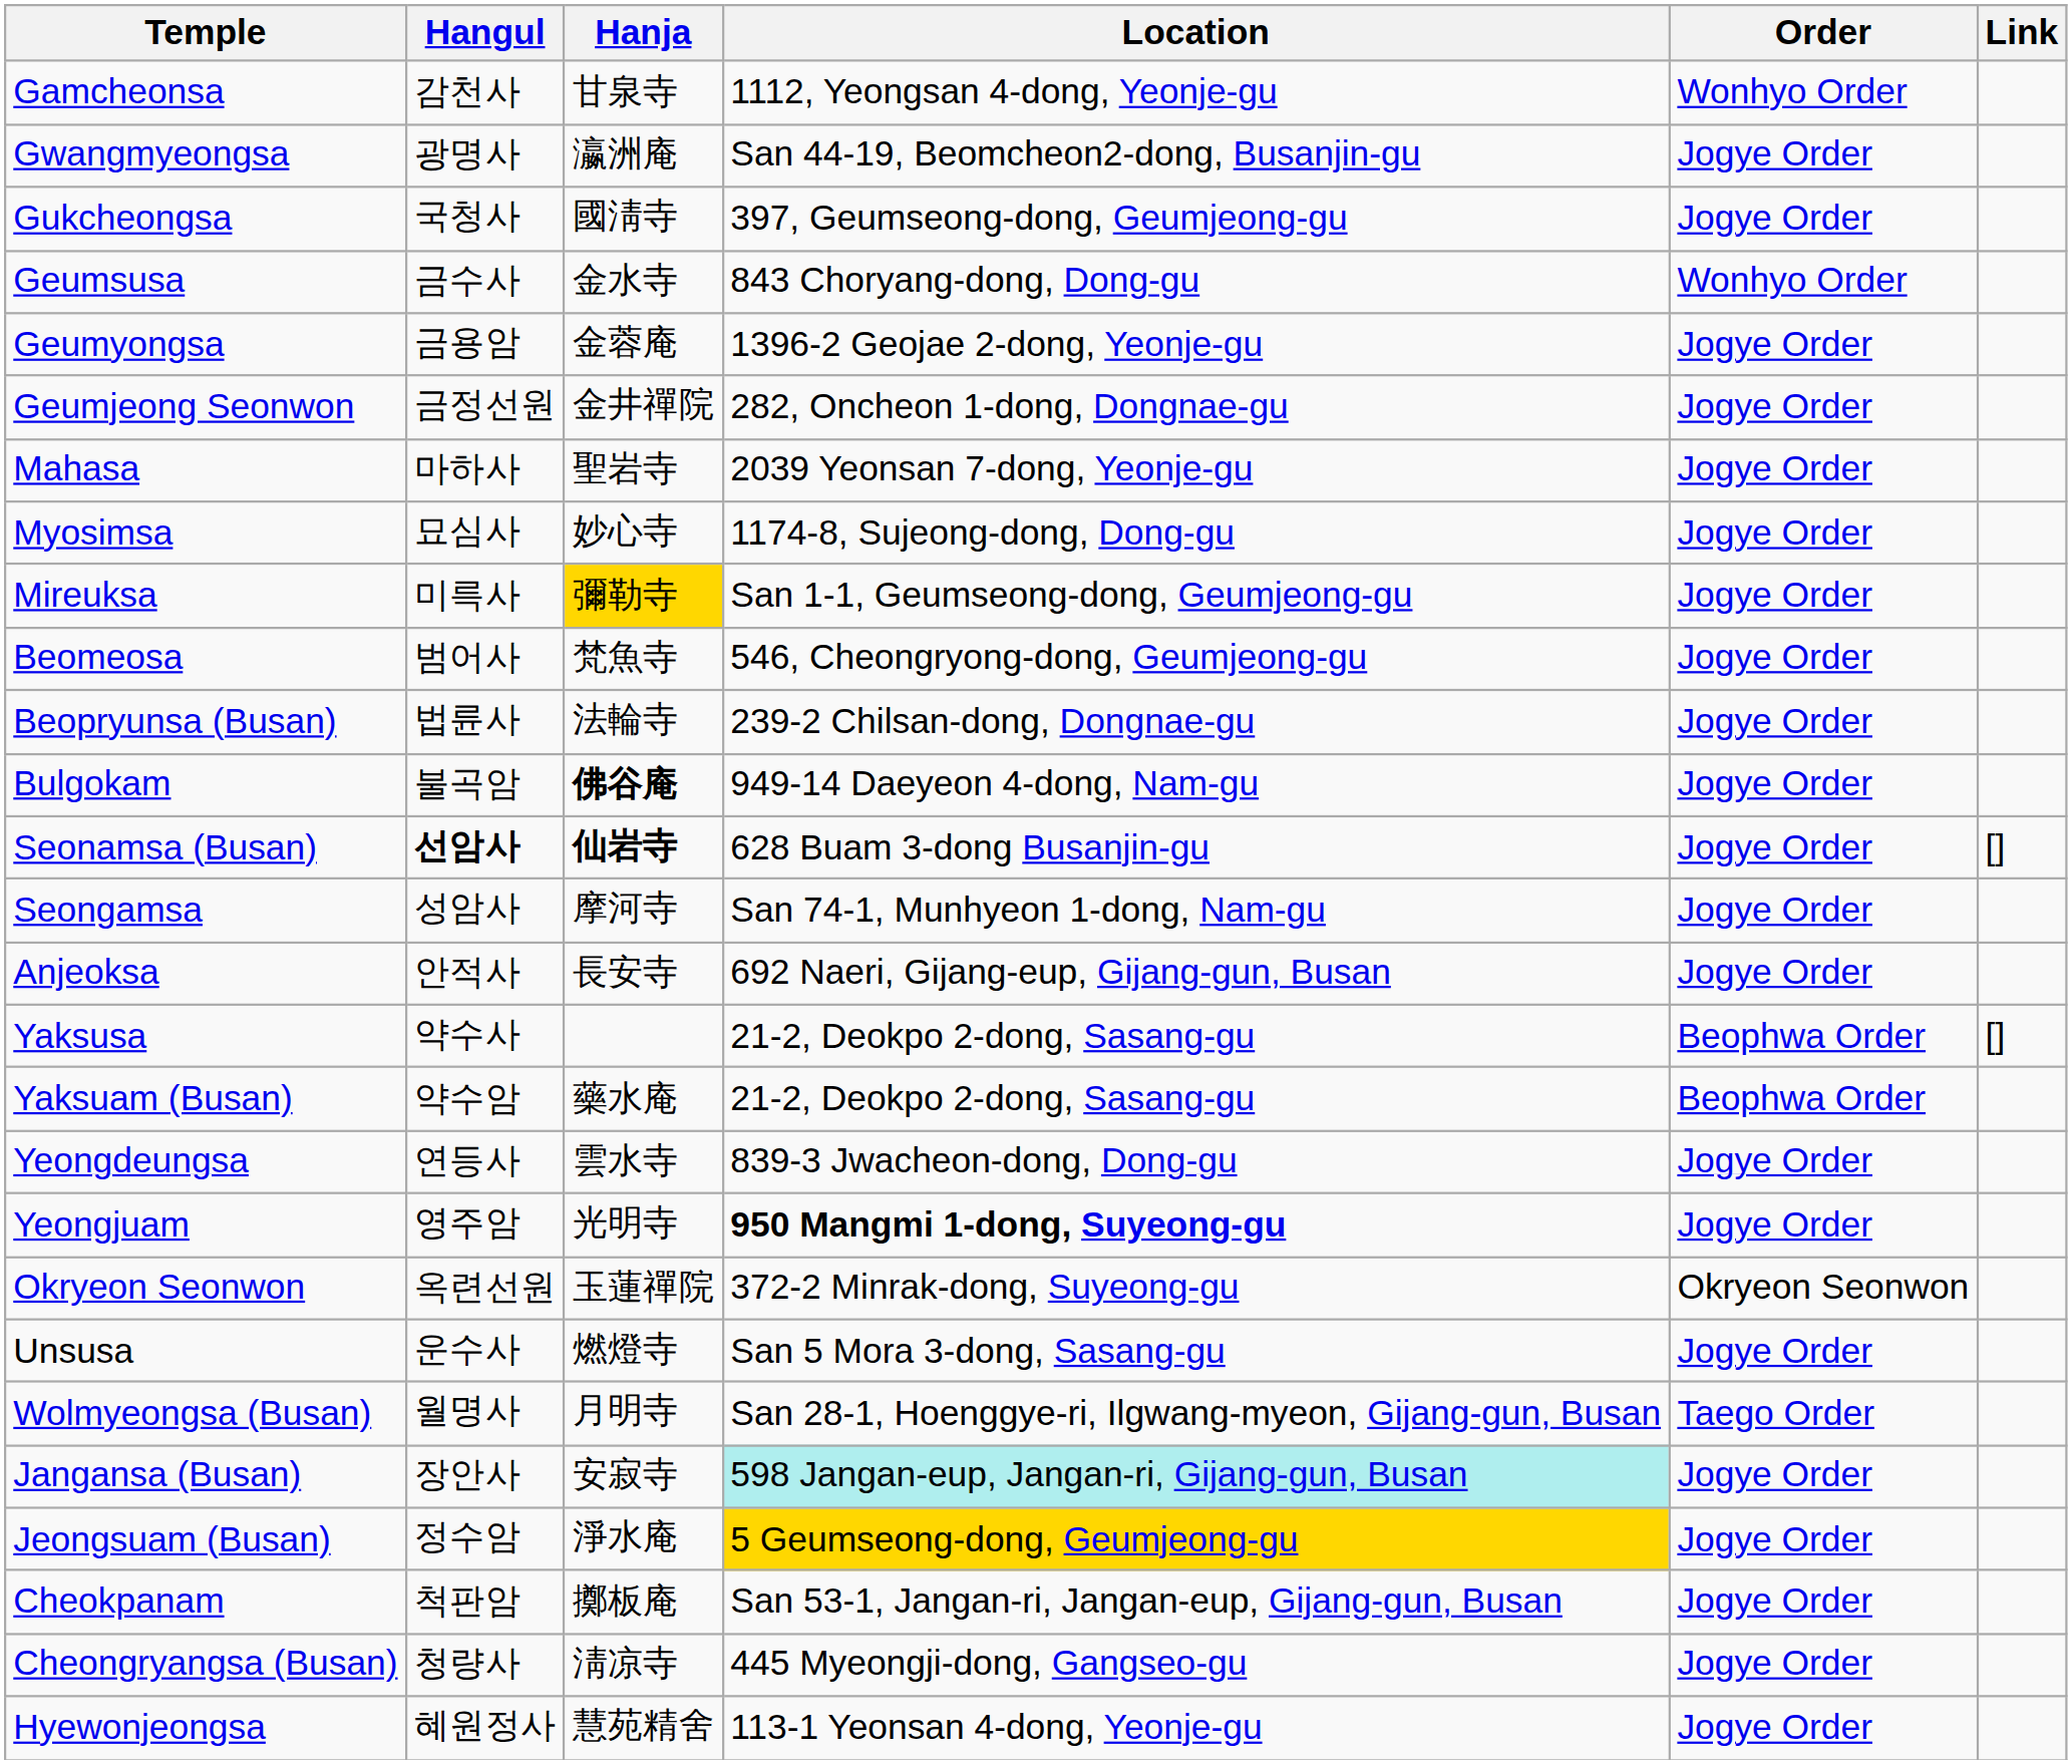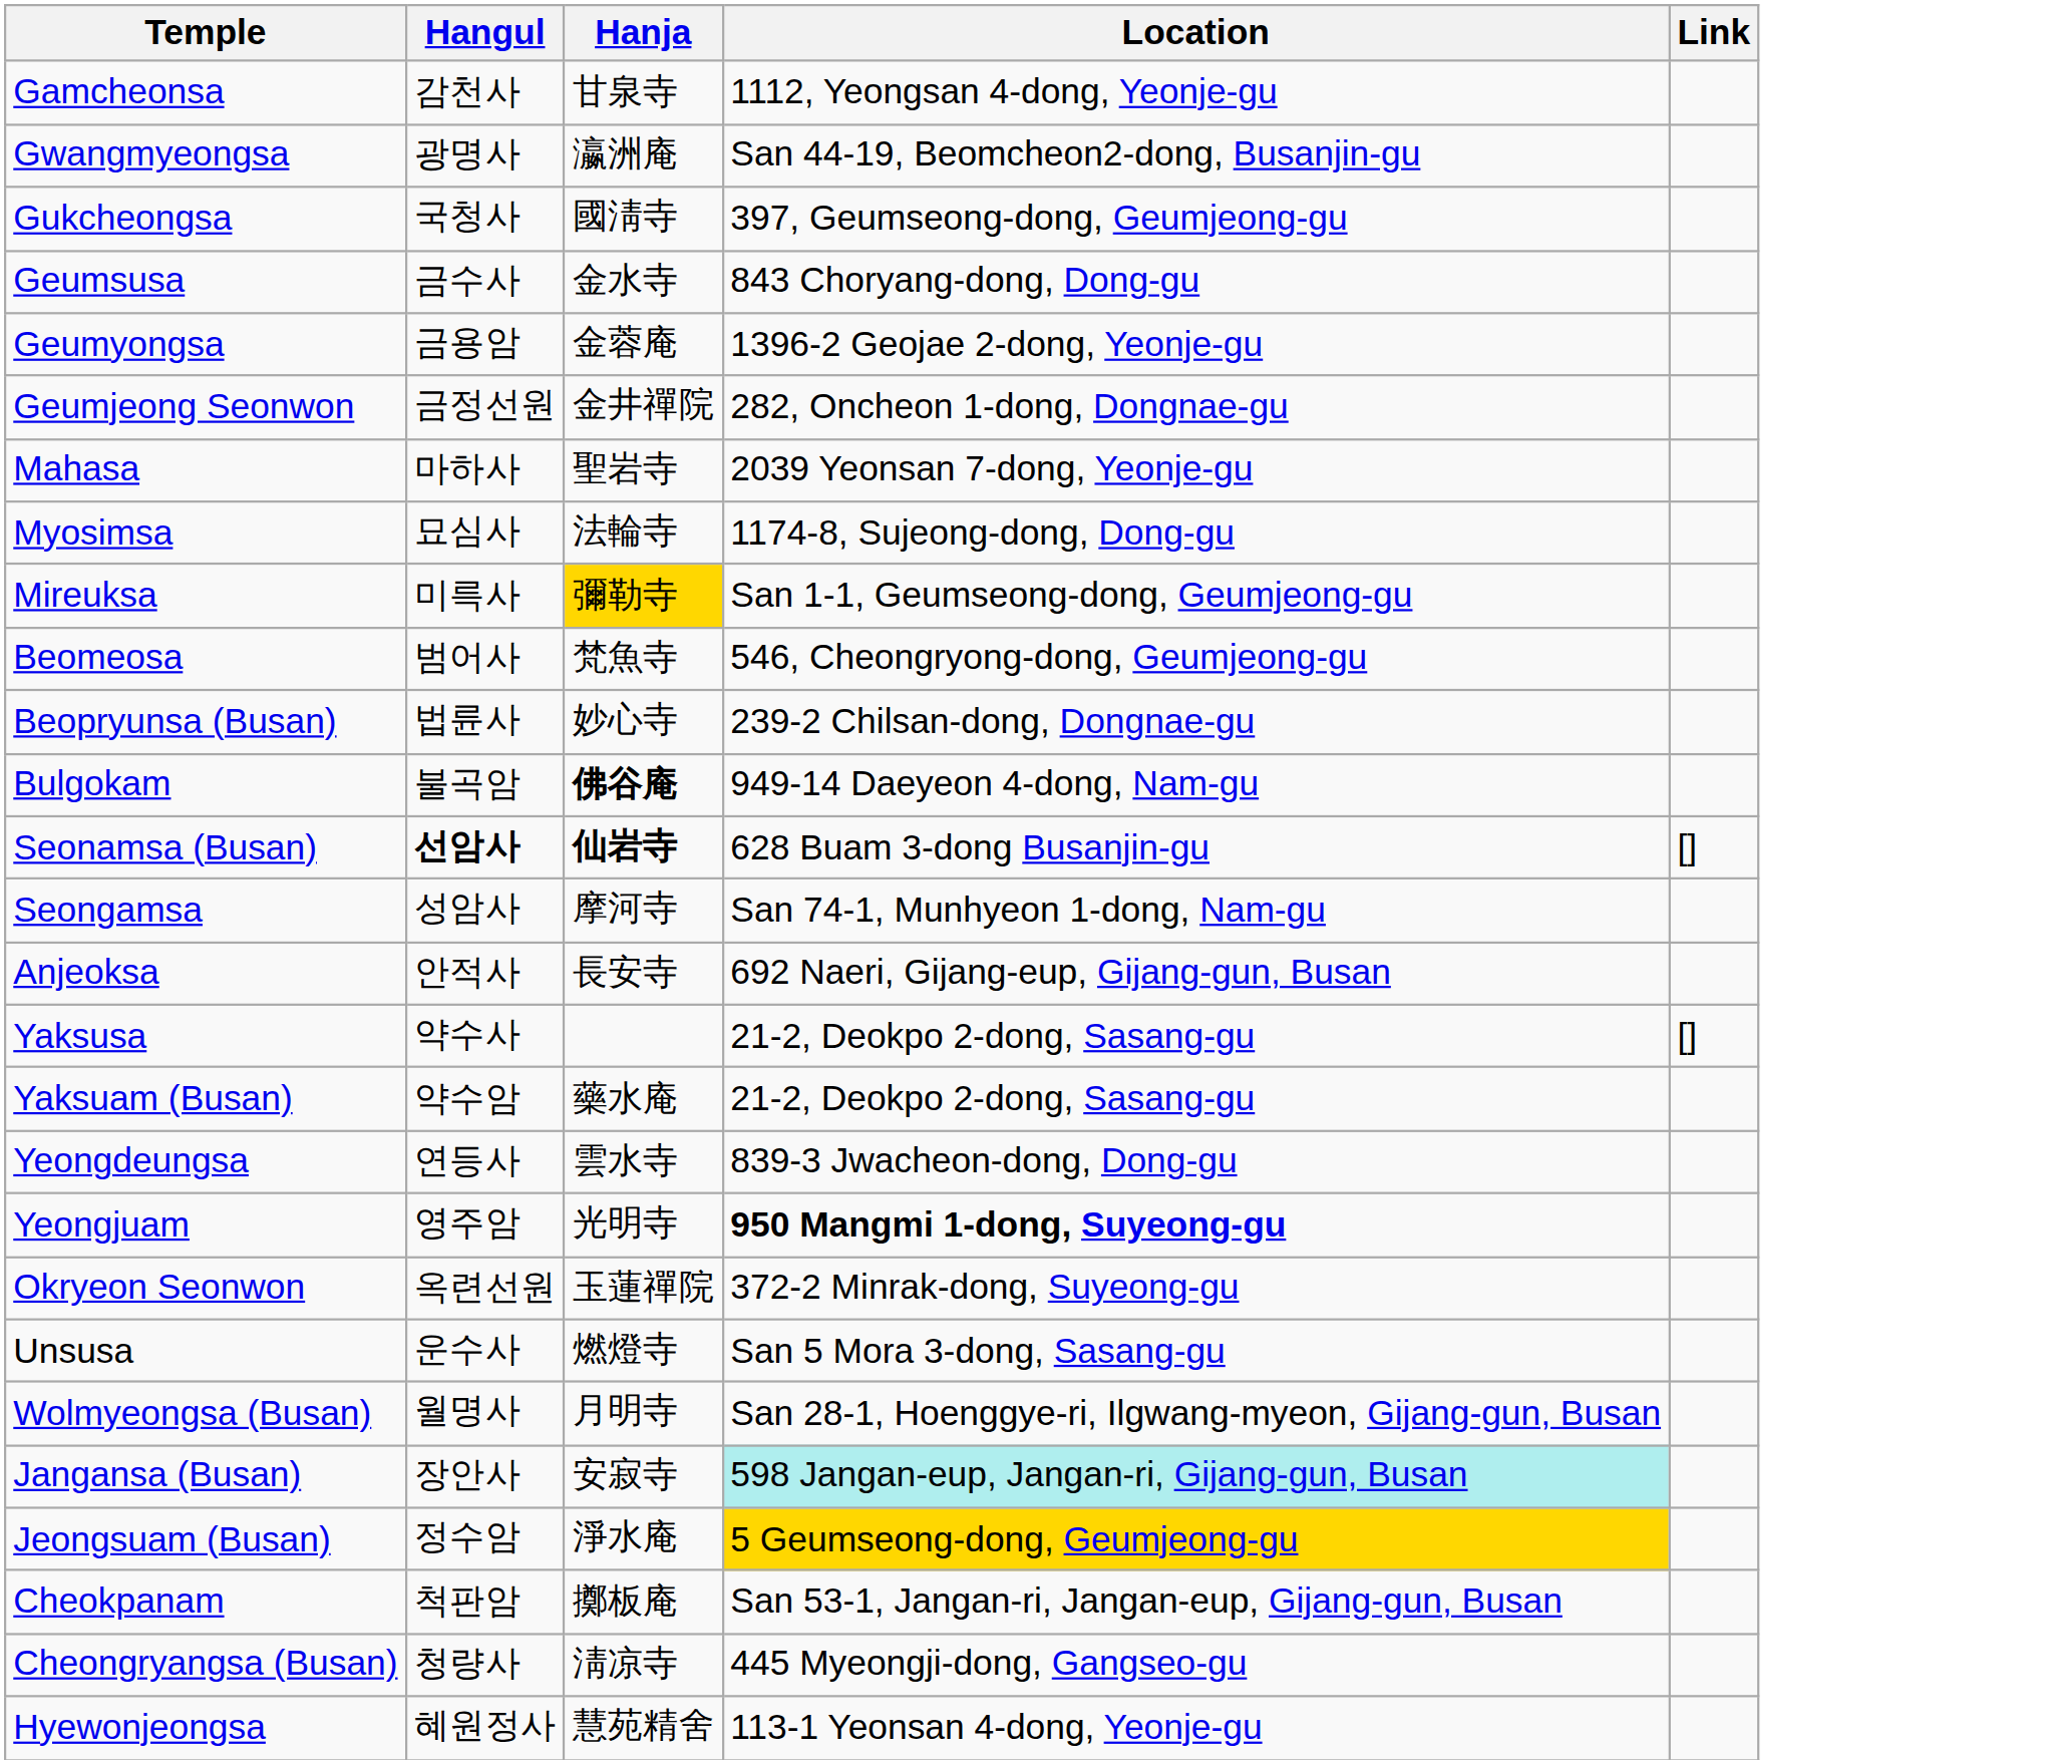 <table class="wikitable sortable">
 <tr>
 <th>Temple</th>
 <th><a href='#'>Hangul</a></th>
 <th><a href='#'>Hanja</a></th>
 <th>Location</th>
-<th>Order</th>
 <th>Link</th>
 </tr>
 <tr>
 <td><a href='#'>Gamcheonsa</a></td>
 <td>감천사</td>
 <td>甘泉寺</td>
 <td>1112, Yeongsan 4-dong, <a href='#'>Yeonje-gu</a></td>
-<td><a href='#'>Wonhyo Order</a></td>
 <td></td>
 </tr>
 <tr>
 <td><a href='#'>Gwangmyeongsa</a></td>
 <td>광명사</td>
 <td>瀛洲庵</td>
 <td>San 44-19, Beomcheon2-dong, <a href='#'>Busanjin-gu</a></td>
-<td><a href='#'>Jogye Order</a></td>
 <td></td>
 </tr>
 <tr>
 <td><a href='#'>Gukcheongsa</a></td>
 <td>국청사</td>
 <td>國淸寺</td>
 <td>397, Geumseong-dong, <a href='#'>Geumjeong-gu</a></td>
-<td><a href='#'>Jogye Order</a></td>
 <td></td>
 </tr>
 <tr>
 <td><a href='#'>Geumsusa</a></td>
 <td>금수사</td>
 <td>金水寺</td>
 <td>843 Choryang-dong, <a href='#'>Dong-gu</a></td>
-<td><a href='#'>Wonhyo Order</a></td>
 <td></td>
 </tr>
 <tr>
 <td><a href='#'>Geumyongsa</a></td>
 <td>금용암</td>
 <td>金蓉庵</td>
 <td>1396-2 Geojae 2-dong, <a href='#'>Yeonje-gu</a></td>
-<td><a href='#'>Jogye Order</a></td>
 <td></td>
 </tr>
 <tr>
 <td><a href='#'>Geumjeong Seonwon</a></td>
 <td>금정선원</td>
 <td>金井禪院</td>
 <td>282, Oncheon 1-dong, <a href='#'>Dongnae-gu</a></td>
-<td><a href='#'>Jogye Order</a></td>
 <td></td>
 </tr>
 <tr>
 <td><a href='#'>Mahasa</a></td>
 <td>마하사</td>
 <td>聖岩寺</td>
 <td>2039 Yeonsan 7-dong, <a href='#'>Yeonje-gu</a></td>
-<td><a href='#'>Jogye Order</a></td>
 <td></td>
 </tr>
 <tr>
 <td><a href='#'>Myosimsa</a></td>
 <td>묘심사</td>
-<td>妙心寺</td>
+<td>法輪寺</td>
 <td>1174-8, Sujeong-dong, <a href='#'>Dong-gu</a></td>
-<td><a href='#'>Jogye Order</a></td>
 <td></td>
 </tr>
 <tr>
 <td><a href='#'>Mireuksa</a></td>
 <td>미륵사</td>
 <td style="background: gold;">彌勒寺</td>
 <td>San 1-1, Geumseong-dong, <a href='#'>Geumjeong-gu</a></td>
-<td><a href='#'>Jogye Order</a></td>
 <td></td>
 </tr>
 <tr>
 <td><a href='#'>Beomeosa</a></td>
 <td>범어사</td>
 <td>梵魚寺</td>
 <td>546, Cheongryong-dong, <a href='#'>Geumjeong-gu</a></td>
-<td><a href='#'>Jogye Order</a></td>
 <td></td>
 </tr>
 <tr>
 <td><a href='#'>Beopryunsa (Busan)</a></td>
 <td>법륜사</td>
-<td>法輪寺</td>
+<td>妙心寺</td>
 <td>239-2 Chilsan-dong, <a href='#'>Dongnae-gu</a></td>
-<td><a href='#'>Jogye Order</a></td>
 <td></td>
 </tr>
 <tr>
 <td><a href='#'>Bulgokam</a></td>
 <td>불곡암</td>
 <td><strong>佛谷庵</strong></td>
 <td>949-14 Daeyeon 4-dong, <a href='#'>Nam-gu</a></td>
-<td><a href='#'>Jogye Order</a></td>
 <td></td>
 </tr>
 <tr>
 <td><a href='#'>Seonamsa (Busan)</a></td>
 <td><strong>선암사</strong></td>
 <td><strong>仙岩寺</strong></td>
 <td>628 Buam 3-dong <a href='#'>Busanjin-gu</a></td>
-<td><a href='#'>Jogye Order</a></td>
 <td>[]</td>
 </tr>
 <tr>
 <td><a href='#'>Seongamsa</a></td>
 <td>성암사</td>
 <td>摩河寺</td>
 <td>San 74-1, Munhyeon 1-dong, <a href='#'>Nam-gu</a></td>
-<td><a href='#'>Jogye Order</a></td>
 <td></td>
 </tr>
 <tr>
 <td><a href='#'>Anjeoksa</a></td>
 <td>안적사</td>
 <td>長安寺</td>
 <td>692 Naeri, Gijang-eup, <a href='#'>Gijang-gun, Busan</a></td>
-<td><a href='#'>Jogye Order</a></td>
 <td></td>
 </tr>
 <tr>
 <td><a href='#'>Yaksusa</a></td>
 <td>약수사</td>
 <td></td>
 <td>21-2, Deokpo 2-dong, <a href='#'>Sasang-gu</a></td>
-<td><a href='#'>Beophwa Order</a></td>
 <td>[]</td>
 </tr>
 <tr>
 <td><a href='#'>Yaksuam (Busan)</a></td>
 <td>약수암</td>
 <td>藥水庵</td>
 <td>21-2, Deokpo 2-dong, <a href='#'>Sasang-gu</a></td>
-<td><a href='#'>Beophwa Order</a></td>
 <td></td>
 </tr>
 <tr>
 <td><a href='#'>Yeongdeungsa</a></td>
 <td>연등사</td>
 <td>雲水寺</td>
 <td>839-3 Jwacheon-dong, <a href='#'>Dong-gu</a></td>
-<td><a href='#'>Jogye Order</a></td>
 <td></td>
 </tr>
 <tr>
 <td><a href='#'>Yeongjuam</a></td>
 <td>영주암</td>
 <td>光明寺</td>
 <td><strong>950 Mangmi 1-dong, <a href='#'>Suyeong-gu</a></strong></td>
-<td><a href='#'>Jogye Order</a></td>
 <td></td>
 </tr>
 <tr>
 <td><a href='#'>Okryeon Seonwon</a></td>
 <td>옥련선원</td>
 <td>玉蓮禪院</td>
 <td>372-2 Minrak-dong, <a href='#'>Suyeong-gu</a></td>
-<td>Okryeon Seonwon</td>
 <td></td>
 </tr>
 <tr>
 <td>Unsusa</td>
 <td>운수사</td>
 <td>燃燈寺</td>
 <td>San 5 Mora 3-dong, <a href='#'>Sasang-gu</a></td>
-<td><a href='#'>Jogye Order</a></td>
 <td></td>
 </tr>
 <tr>
 <td><a href='#'>Wolmyeongsa (Busan)</a></td>
 <td>월명사</td>
 <td>月明寺</td>
 <td>San 28-1, Hoenggye-ri, Ilgwang-myeon, <a href='#'>Gijang-gun, Busan</a></td>
-<td><a href='#'>Taego Order</a></td>
 <td></td>
 </tr>
 <tr>
 <td><a href='#'>Jangansa (Busan)</a></td>
 <td>장안사</td>
 <td>安寂寺</td>
 <td style="background: paleturquoise;">598 Jangan-eup, Jangan-ri, <a href='#'>Gijang-gun, Busan</a></td>
-<td><a href='#'>Jogye Order</a></td>
 <td></td>
 </tr>
 <tr>
 <td><a href='#'>Jeongsuam (Busan)</a></td>
 <td>정수암</td>
 <td>淨水庵</td>
 <td style="background: gold;">5 Geumseong-dong, <a href='#'>Geumjeong-gu</a></td>
-<td><a href='#'>Jogye Order</a></td>
 <td></td>
 </tr>
 <tr>
 <td><a href='#'>Cheokpanam</a></td>
 <td>척판암</td>
 <td>擲板庵</td>
 <td>San 53-1, Jangan-ri, Jangan-eup, <a href='#'>Gijang-gun, Busan</a></td>
-<td><a href='#'>Jogye Order</a></td>
 <td></td>
 </tr>
 <tr>
 <td><a href='#'>Cheongryangsa (Busan)</a></td>
 <td>청량사</td>
 <td>淸凉寺</td>
 <td>445 Myeongji-dong, <a href='#'>Gangseo-gu</a></td>
-<td><a href='#'>Jogye Order</a></td>
 <td></td>
 </tr>
 <tr>
 <td><a href='#'>Hyewonjeongsa</a></td>
 <td>혜원정사</td>
 <td>慧苑精舍</td>
 <td>113-1 Yeonsan 4-dong, <a href='#'>Yeonje-gu</a></td>
-<td><a href='#'>Jogye Order</a></td>
 <td></td>
 </tr>
 </table>
